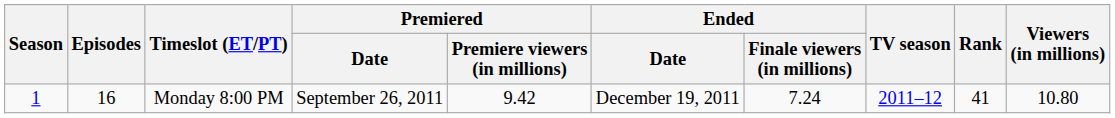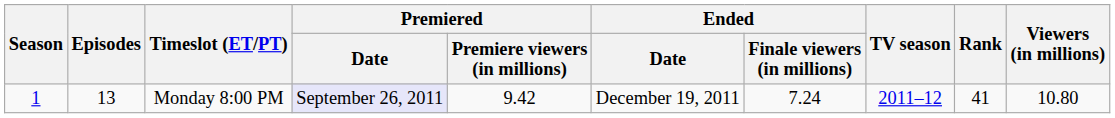 <table class="wikitable plainrowheaders" style="text-align:center">
 <tr>
 <th scope="col" rowspan="2">Season</th>
 <th scope="col" rowspan="2">Episodes</th>
 <th scope="col" rowspan="2">Timeslot (<a href='#'>ET</a>/<a href='#'>PT</a>)</th>
 <th scope="col" colspan="2">Premiered</th>
 <th scope="col" colspan="2">Ended</th>
 <th scope="col" rowspan="2">TV season</th>
 <th scope="col" rowspan="2">Rank</th>
 <th scope="col" rowspan="2">Viewers<br>(in millions)</th>
 </tr>
 <tr>
 <th scope="col">Date</th>
 <th scope="col">Premiere viewers<br>(in millions)</th>
 <th scope="col">Date</th>
 <th scope="col">Finale viewers<br>(in millions)</th>
 </tr>
 <tr>
 <td scope="row"><a href='#'>1</a></td>
-<td>16</td>
+<td>13</td>
 <td>Monday 8:00 PM</td>
-<td>September 26, 2011</td>
+<td style="background: lavender;">September 26, 2011</td>
 <td>9.42</td>
 <td>December 19, 2011</td>
 <td>7.24</td>
 <td><a href='#'>2011–12</a></td>
 <td>41</td>
 <td>10.80</td>
 </tr>
 </table>
